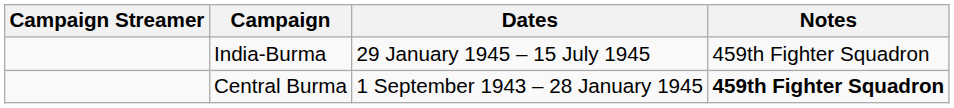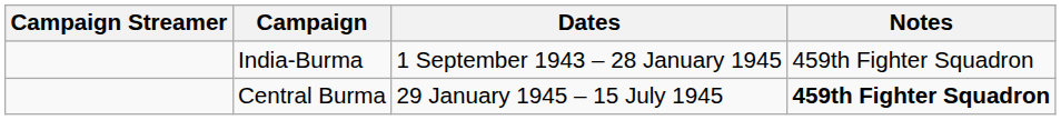 <table class="wikitable">
 <tr style="background:#efefef;">
 <th>Campaign Streamer</th>
 <th>Campaign</th>
 <th>Dates</th>
 <th>Notes</th>
 </tr>
 <tr>
 <td></td>
 <td>India-Burma</td>
-<td>29 January 1945 – 15 July 1945</td>
+<td>1 September 1943 – 28 January 1945</td>
 <td>459th Fighter Squadron</td>
 </tr>
 <tr>
 <td></td>
 <td>Central Burma</td>
-<td>1 September 1943 – 28 January 1945</td>
+<td>29 January 1945 – 15 July 1945</td>
 <td><strong>459th Fighter Squadron</strong></td>
 </tr>
 </table>
